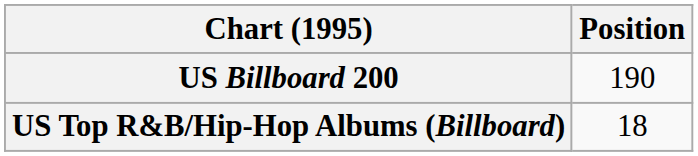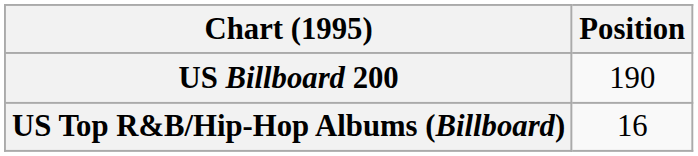 <table class="wikitable sortable plainrowheaders" style="text-align:center">
 <tr>
 <th scope="col">Chart (1995)</th>
 <th scope="col">Position</th>
 </tr>
 <tr>
 <th scope="row">US <em>Billboard</em> 200</th>
 <td>190</td>
 </tr>
 <tr>
 <th scope="row">US Top R&B/Hip-Hop Albums (<em>Billboard</em>)</th>
-<td>18</td>
+<td>16</td>
 </tr>
 </table>
